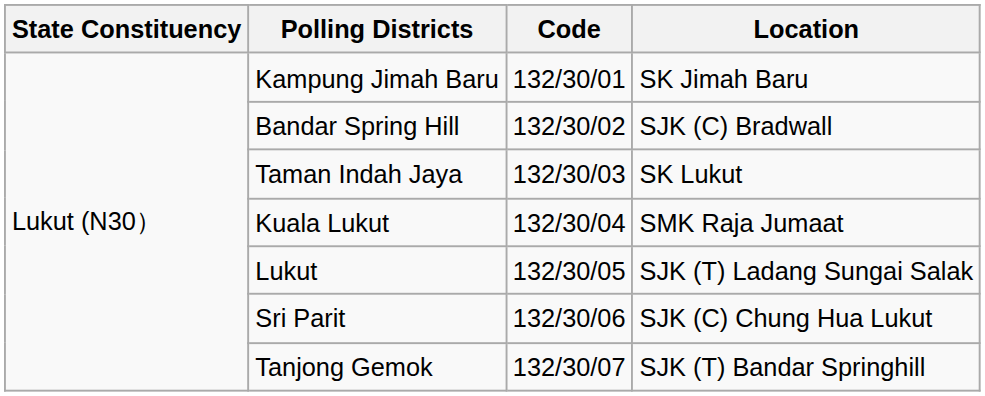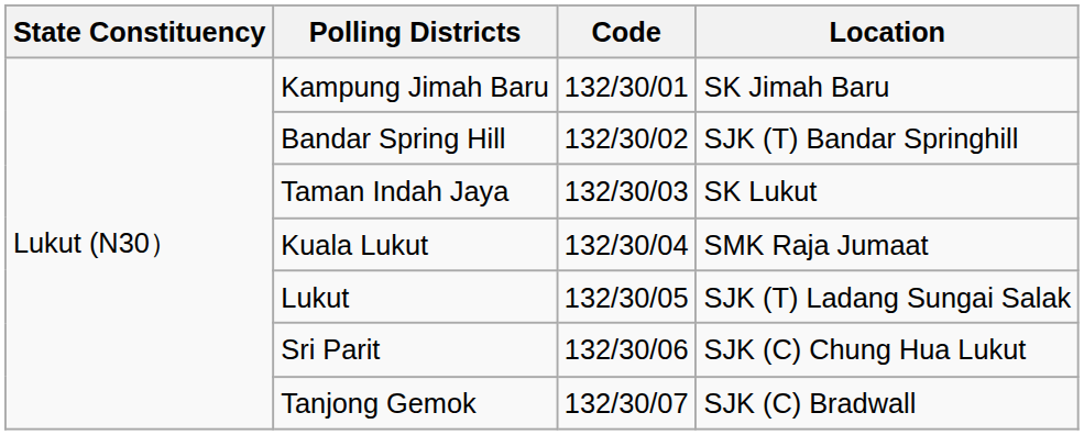 <table class="wikitable sortable mw-collapsible">
 <tr>
 <th><small>State Constituency</small></th>
 <th><small>Polling Districts</small></th>
 <th><small>Code</small></th>
 <th><small>Location</small></th>
 </tr>
 <tr>
 <td rowspan="7"><small>Lukut (N30）</small></td>
 <td><small>Kampung Jimah Baru</small></td>
 <td><small>132/30/01</small></td>
 <td><small>SK Jimah Baru</small></td>
 </tr>
 <tr>
 <td><small>Bandar Spring Hill</small></td>
 <td><small>132/30/02</small></td>
-<td><small>SJK (C) Bradwall</small></td>
+<td><small>SJK (T) Bandar Springhill</small></td>
 </tr>
 <tr>
 <td><small>Taman Indah Jaya</small></td>
 <td><small>132/30/03</small></td>
 <td><small>SK Lukut</small></td>
 </tr>
 <tr>
 <td><small>Kuala Lukut</small></td>
 <td><small>132/30/04</small></td>
 <td><small>SMK Raja Jumaat</small></td>
 </tr>
 <tr>
 <td><small>Lukut</small></td>
 <td><small>132/30/05</small></td>
 <td><small>SJK (T) Ladang Sungai Salak</small></td>
 </tr>
 <tr>
 <td><small>Sri Parit</small></td>
 <td><small>132/30/06</small></td>
 <td><small>SJK (C) Chung Hua Lukut</small></td>
 </tr>
 <tr>
 <td><small>Tanjong Gemok</small></td>
 <td><small>132/30/07</small></td>
-<td><small>SJK (T) Bandar Springhill</small></td>
+<td><small>SJK (C) Bradwall</small></td>
 </tr>
 </table>
